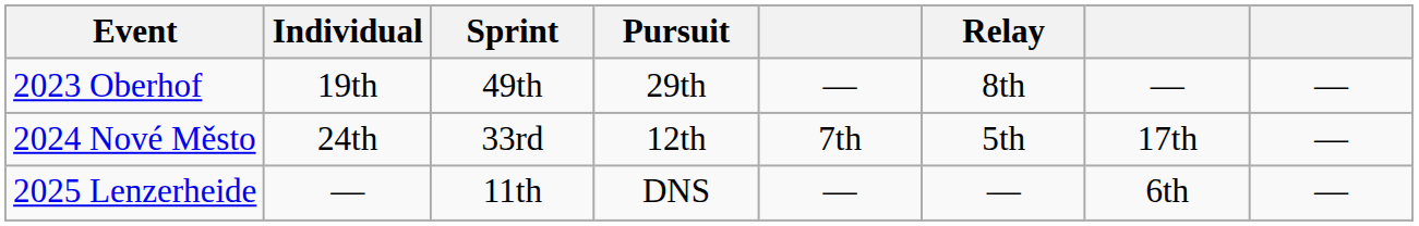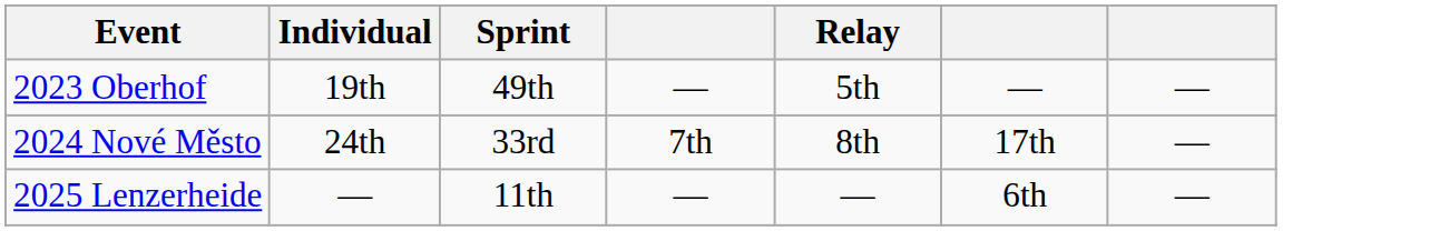 <table class="wikitable" style="text-align: center;">
 <tr>
 <th>Event</th>
 <th style="width:70px;">Individual</th>
 <th style="width:70px;">Sprint</th>
-<th style="width:70px;">Pursuit</th>
 <th style="width:70px;"></th>
 <th style="width:70px;">Relay</th>
 <th style="width:70px;"></th>
 <th style="width:70px;"></th>
 </tr>
 <tr>
 <td align=left> <a href='#'>2023 Oberhof</a></td>
 <td>19th</td>
 <td>49th</td>
-<td>29th</td>
 <td>—</td>
-<td>8th</td>
+<td>5th</td>
 <td>—</td>
 <td>—</td>
 </tr>
 <tr>
 <td align=left> <a href='#'>2024 Nové Město</a></td>
 <td>24th</td>
 <td>33rd</td>
-<td>12th</td>
 <td>7th</td>
-<td>5th</td>
+<td>8th</td>
 <td>17th</td>
 <td>—</td>
 </tr>
 <tr>
 <td align=left> <a href='#'>2025 Lenzerheide</a></td>
 <td>—</td>
 <td>11th</td>
-<td>DNS</td>
 <td>—</td>
 <td>—</td>
 <td>6th</td>
 <td>—</td>
 </tr>
 </table>
